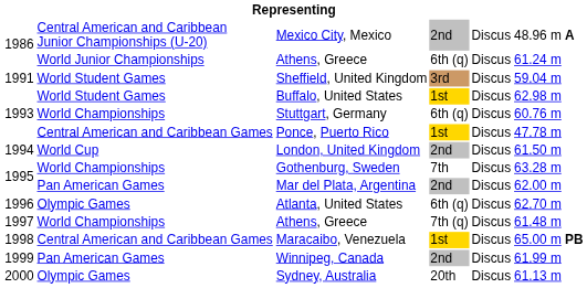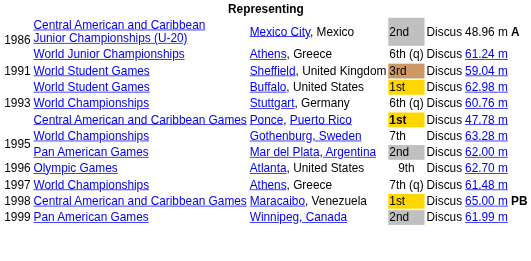 <table>
 <tr>
 <th colspan="6">Representing </th>
 </tr>
 <tr>
 <td rowspan=2>1986</td>
 <td><a href='#'>Central American and Caribbean<br> Junior Championships (U-20)</a></td>
 <td><a href='#'>Mexico City</a>, Mexico</td>
 <td bgcolor=silver>2nd</td>
 <td>Discus</td>
 <td>48.96 m <strong>A</strong></td>
 </tr>
 <tr>
 <td><a href='#'>World Junior Championships</a></td>
 <td><a href='#'>Athens</a>, Greece</td>
 <td>6th (q)</td>
 <td>Discus</td>
 <td><a href='#'>61.24 m</a></td>
 </tr>
 <tr>
 <td>1991</td>
 <td><a href='#'>World Student Games</a></td>
 <td><a href='#'>Sheffield</a>, United Kingdom</td>
 <td bgcolor="cc9966">3rd</td>
 <td>Discus</td>
 <td><a href='#'>59.04 m</a></td>
 </tr>
 <tr>
 <td rowspan=3>1993</td>
 <td><a href='#'>World Student Games</a></td>
 <td><a href='#'>Buffalo</a>, United States</td>
 <td bgcolor="gold">1st</td>
 <td>Discus</td>
 <td><a href='#'>62.98 m</a></td>
 </tr>
 <tr>
 <td><a href='#'>World Championships</a></td>
 <td><a href='#'>Stuttgart</a>, Germany</td>
 <td>6th (q)</td>
 <td>Discus</td>
 <td><a href='#'>60.76 m</a></td>
 </tr>
 <tr>
 <td><a href='#'>Central American and Caribbean Games</a></td>
 <td><a href='#'>Ponce</a>, <a href='#'>Puerto Rico</a></td>
-<td bgcolor="gold">1st</td>
+<td bgcolor="gold"><strong>1st</strong></td>
 <td>Discus</td>
 <td><a href='#'>47.78 m</a></td>
-</tr>
-<tr>
-<td>1994</td>
-<td><a href='#'>World Cup</a></td>
-<td><a href='#'>London, United Kingdom</a></td>
-<td bgcolor="silver">2nd</td>
-<td>Discus</td>
-<td><a href='#'>61.50 m</a></td>
 </tr>
 <tr>
 <td rowspan=2>1995</td>
 <td><a href='#'>World Championships</a></td>
 <td><a href='#'>Gothenburg, Sweden</a></td>
 <td>7th</td>
 <td>Discus</td>
 <td><a href='#'>63.28 m</a></td>
 </tr>
 <tr>
 <td><a href='#'>Pan American Games</a></td>
 <td><a href='#'>Mar del Plata, Argentina</a></td>
 <td bgcolor="silver">2nd</td>
 <td>Discus</td>
 <td><a href='#'>62.00 m</a></td>
 </tr>
 <tr>
 <td>1996</td>
 <td><a href='#'>Olympic Games</a></td>
 <td><a href='#'>Atlanta</a>, United States</td>
-<td>6th (q)</td>
+<td align="center">9th</td>
 <td>Discus</td>
 <td><a href='#'>62.70 m</a></td>
 </tr>
 <tr>
 <td>1997</td>
 <td><a href='#'>World Championships</a></td>
 <td><a href='#'>Athens</a>, Greece</td>
 <td>7th (q)</td>
 <td>Discus</td>
 <td><a href='#'>61.48 m</a></td>
 </tr>
 <tr>
 <td>1998</td>
 <td><a href='#'>Central American and Caribbean Games</a></td>
 <td><a href='#'>Maracaibo</a>, Venezuela</td>
 <td bgcolor="gold">1st</td>
 <td>Discus</td>
 <td><a href='#'>65.00 m</a> <strong>PB</strong></td>
 </tr>
 <tr>
 <td>1999</td>
 <td><a href='#'>Pan American Games</a></td>
 <td><a href='#'>Winnipeg, Canada</a></td>
 <td bgcolor="silver">2nd</td>
 <td>Discus</td>
 <td><a href='#'>61.99 m</a></td>
 </tr>
-<tr>
-<td>2000</td>
-<td><a href='#'>Olympic Games</a></td>
-<td><a href='#'>Sydney, Australia</a></td>
-<td>20th</td>
-<td>Discus</td>
-<td><a href='#'>61.13 m</a></td>
-</tr>
 </table>
